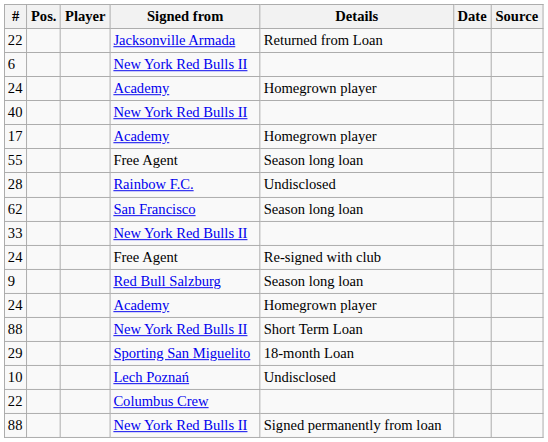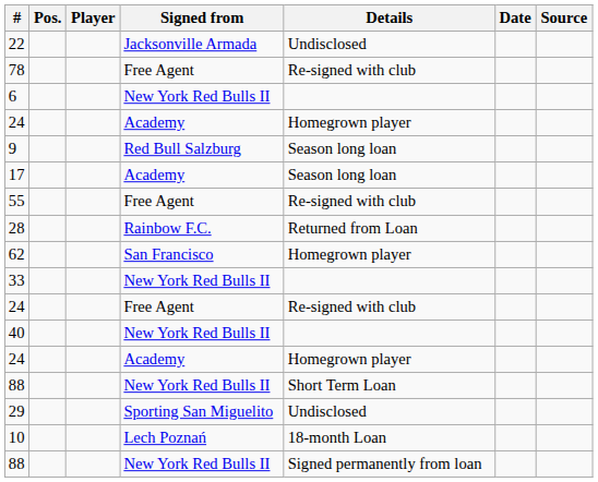 <table class="wikitable sortable" style="width:90%; text-align:center; font-size:95%; text-align:left;">
 <tr>
 <th><strong>#</strong></th>
 <th><strong>Pos.</strong></th>
 <th><strong>Player</strong></th>
 <th><strong>Signed from</strong></th>
 <th><strong>Details</strong></th>
 <th><strong>Date</strong></th>
 <th><strong>Source</strong></th>
 </tr>
 <tr>
 <td>22</td>
 <td></td>
 <td></td>
 <td> <a href='#'>Jacksonville Armada</a></td>
-<td>Returned from Loan</td>
+<td>Undisclosed</td>
+<td></td>
+<td></td>
+</tr>
+<tr>
+<td>78</td>
+<td></td>
+<td></td>
+<td>Free Agent</td>
+<td>Re-signed with club</td>
 <td></td>
 <td></td>
 </tr>
 <tr>
 <td>6</td>
 <td></td>
 <td></td>
 <td> <a href='#'>New York Red Bulls II</a></td>
 <td></td>
 <td></td>
 <td></td>
 </tr>
 <tr>
 <td>24</td>
 <td></td>
 <td></td>
 <td><a href='#'>Academy</a></td>
 <td>Homegrown player</td>
 <td></td>
 <td></td>
 </tr>
 <tr>
-<td>40</td>
+<td>9</td>
 <td></td>
 <td></td>
-<td> <a href='#'>New York Red Bulls II</a></td>
-<td></td>
+<td> <a href='#'>Red Bull Salzburg</a></td>
+<td>Season long loan</td>
 <td></td>
 <td></td>
 </tr>
 <tr>
 <td>17</td>
 <td></td>
 <td></td>
 <td><a href='#'>Academy</a></td>
-<td>Homegrown player</td>
+<td>Season long loan</td>
 <td></td>
 <td></td>
 </tr>
 <tr>
 <td>55</td>
 <td></td>
 <td></td>
 <td>Free Agent</td>
-<td>Season long loan</td>
+<td>Re-signed with club</td>
 <td></td>
 <td></td>
 </tr>
 <tr>
 <td>28</td>
 <td></td>
 <td></td>
 <td> <a href='#'>Rainbow F.C.</a></td>
-<td>Undisclosed</td>
+<td>Returned from Loan</td>
 <td></td>
 <td></td>
 </tr>
 <tr>
 <td>62</td>
 <td></td>
 <td></td>
 <td> <a href='#'>San Francisco</a></td>
-<td>Season long loan</td>
+<td>Homegrown player</td>
 <td></td>
 <td></td>
 </tr>
 <tr>
 <td>33</td>
 <td></td>
 <td></td>
 <td> <a href='#'>New York Red Bulls II</a></td>
 <td></td>
 <td></td>
 <td></td>
 </tr>
 <tr>
 <td>24</td>
 <td></td>
 <td></td>
 <td>Free Agent</td>
 <td>Re-signed with club</td>
 <td></td>
 <td></td>
 </tr>
 <tr>
-<td>9</td>
+<td>40</td>
 <td></td>
 <td></td>
-<td> <a href='#'>Red Bull Salzburg</a></td>
-<td>Season long loan</td>
+<td> <a href='#'>New York Red Bulls II</a></td>
+<td></td>
 <td></td>
 <td></td>
 </tr>
 <tr>
 <td>24</td>
 <td></td>
 <td></td>
 <td><a href='#'>Academy</a></td>
 <td>Homegrown player</td>
 <td></td>
 <td></td>
 </tr>
 <tr>
 <td>88</td>
 <td></td>
 <td></td>
 <td> <a href='#'>New York Red Bulls II</a></td>
 <td>Short Term Loan</td>
 <td></td>
 <td></td>
 </tr>
 <tr>
 <td>29</td>
 <td></td>
 <td></td>
 <td> <a href='#'>Sporting San Miguelito</a></td>
-<td>18-month Loan</td>
+<td>Undisclosed</td>
 <td></td>
 <td></td>
 </tr>
 <tr>
 <td>10</td>
 <td></td>
 <td></td>
 <td> <a href='#'>Lech Poznań</a></td>
-<td>Undisclosed</td>
-<td></td>
-<td></td>
-</tr>
-<tr>
-<td>22</td>
-<td></td>
-<td></td>
-<td> <a href='#'>Columbus Crew</a></td>
-<td></td>
+<td>18-month Loan</td>
 <td></td>
 <td></td>
 </tr>
 <tr>
 <td>88</td>
 <td></td>
 <td></td>
 <td> <a href='#'>New York Red Bulls II</a></td>
 <td>Signed permanently from loan</td>
 <td></td>
 <td></td>
 </tr>
 </table>
